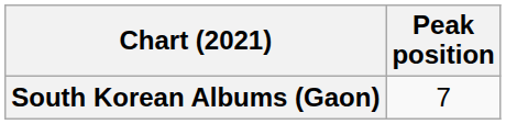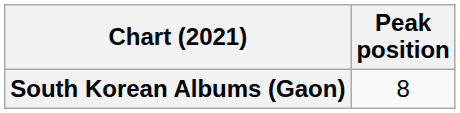 <table class="wikitable plainrowheaders" style="text-align:center">
 <tr>
 <th scope="col">Chart (2021)</th>
 <th scope="col">Peak<br>position</th>
 </tr>
 <tr>
 <th scope="row">South Korean Albums (Gaon)</th>
-<td>7</td>
+<td>8</td>
 </tr>
 </table>
